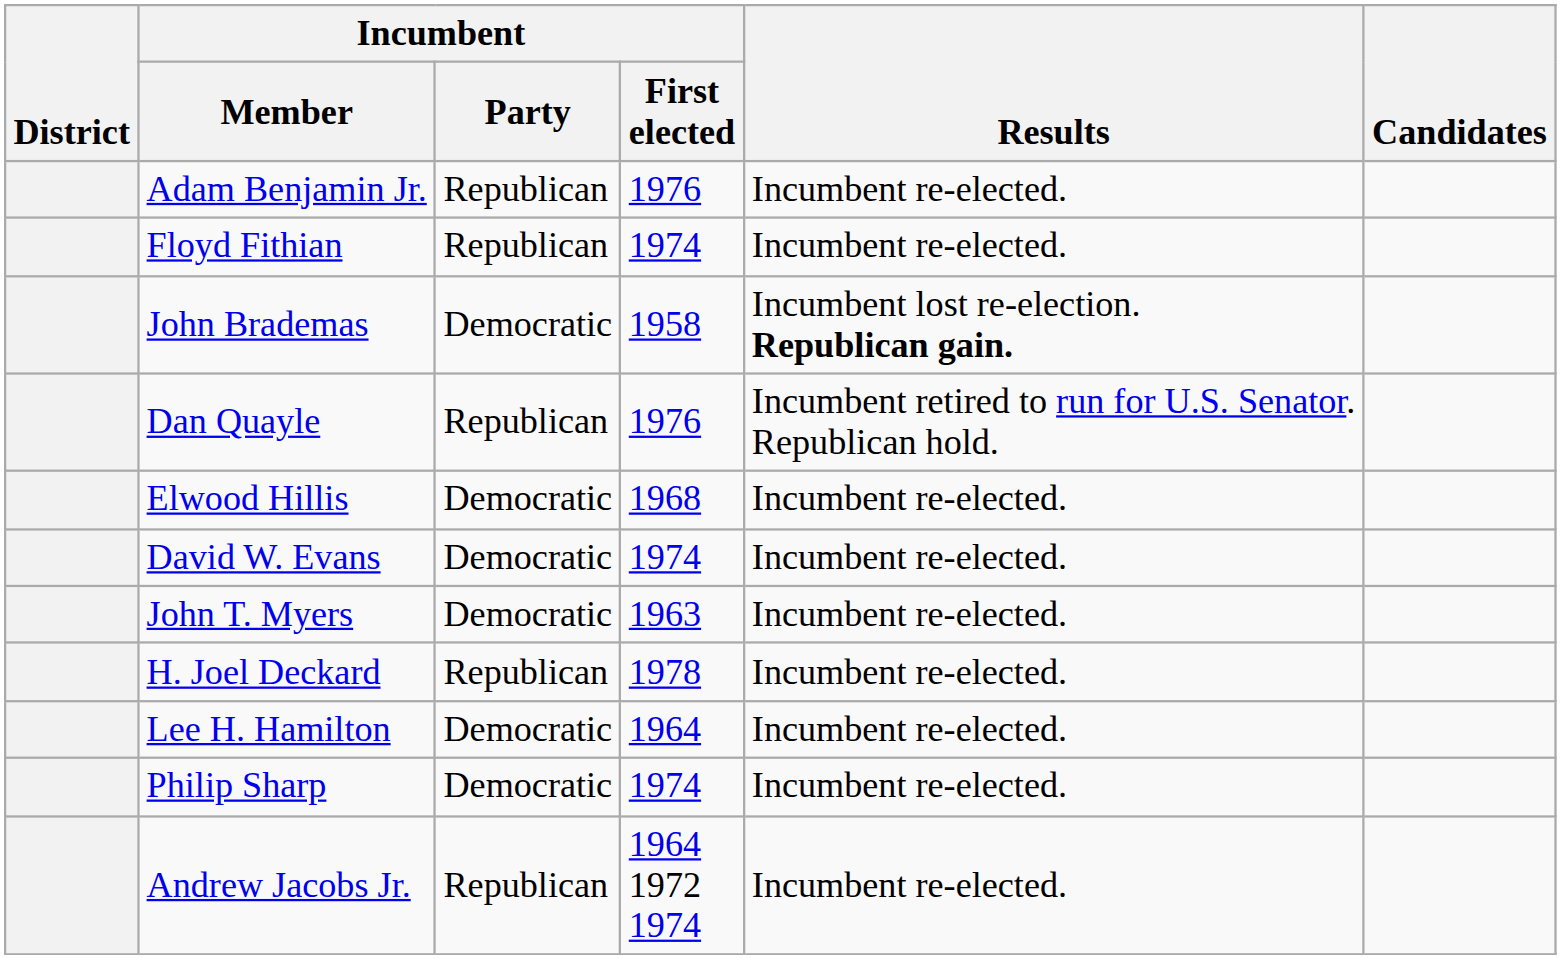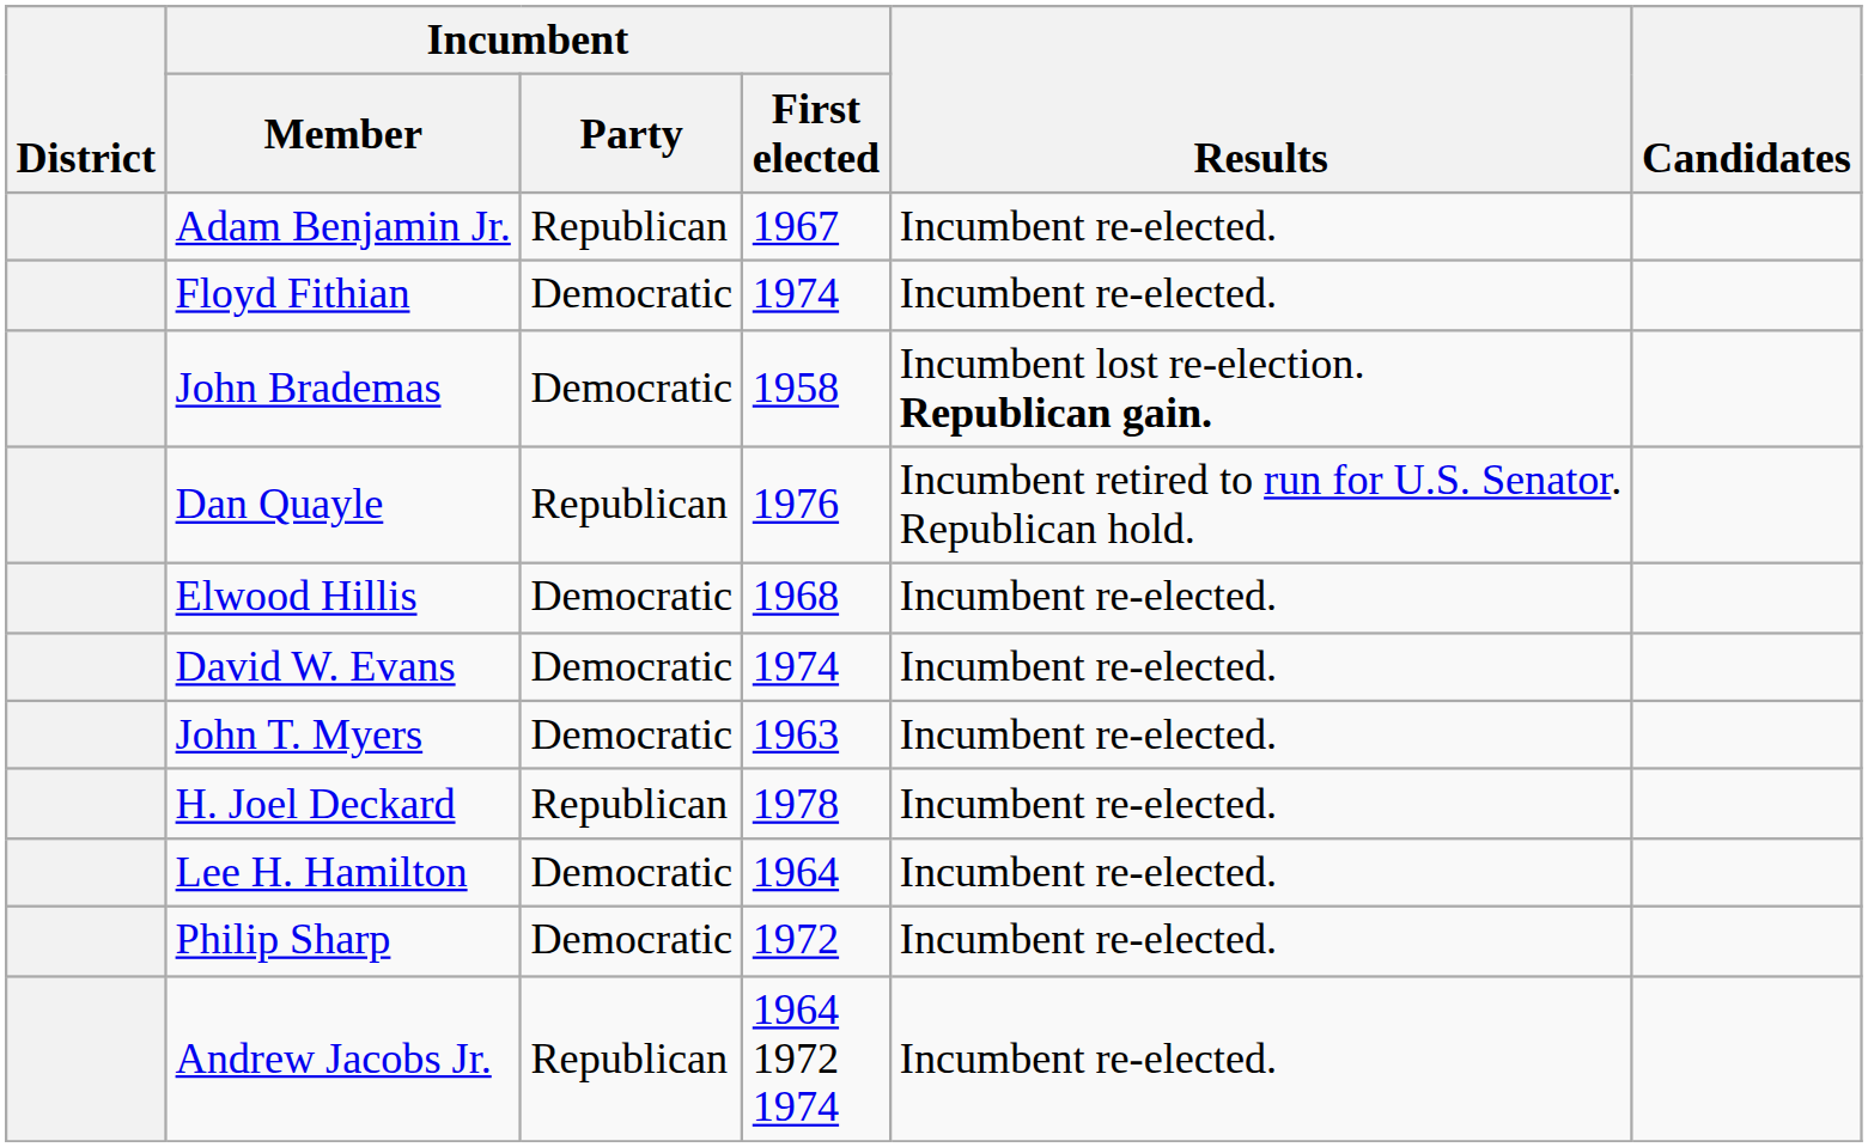 <table class=wikitable>
 <tr valign=bottom>
 <th rowspan=2>District</th>
 <th colspan=3>Incumbent</th>
 <th rowspan=2>Results</th>
 <th rowspan=2>Candidates</th>
 </tr>
 <tr>
 <th>Member</th>
 <th>Party</th>
 <th>First<br>elected</th>
 </tr>
 <tr>
 <th></th>
 <td><a href='#'>Adam Benjamin Jr.</a></td>
 <td>Republican</td>
-<td><a href='#'>1976</a></td>
+<td><a href='#'>1967</a></td>
 <td>Incumbent re-elected.</td>
 <td nowrap></td>
 </tr>
 <tr>
 <th></th>
 <td><a href='#'>Floyd Fithian</a></td>
-<td>Republican</td>
+<td>Democratic</td>
 <td><a href='#'>1974</a></td>
 <td>Incumbent re-elected.</td>
 <td nowrap></td>
 </tr>
 <tr>
 <th></th>
 <td><a href='#'>John Brademas</a></td>
 <td>Democratic</td>
 <td><a href='#'>1958</a></td>
 <td>Incumbent lost re-election.<br><strong>Republican gain.</strong></td>
 <td nowrap></td>
 </tr>
 <tr>
 <th></th>
 <td><a href='#'>Dan Quayle</a></td>
 <td>Republican</td>
 <td><a href='#'>1976</a></td>
 <td>Incumbent retired to <a href='#'>run for U.S. Senator</a>.<br>Republican hold.</td>
 <td nowrap></td>
 </tr>
 <tr>
 <th></th>
 <td><a href='#'>Elwood Hillis</a></td>
 <td>Democratic</td>
 <td><a href='#'>1968</a></td>
 <td>Incumbent re-elected.</td>
 <td nowrap></td>
 </tr>
 <tr>
 <th></th>
 <td><a href='#'>David W. Evans</a></td>
 <td>Democratic</td>
 <td><a href='#'>1974</a></td>
 <td>Incumbent re-elected.</td>
 <td nowrap></td>
 </tr>
 <tr>
 <th></th>
 <td><a href='#'>John T. Myers</a></td>
 <td>Democratic</td>
 <td><a href='#'>1963</a></td>
 <td>Incumbent re-elected.</td>
 <td nowrap></td>
 </tr>
 <tr>
 <th></th>
 <td><a href='#'>H. Joel Deckard</a></td>
 <td>Republican</td>
 <td><a href='#'>1978</a></td>
 <td>Incumbent re-elected.</td>
 <td nowrap></td>
 </tr>
 <tr>
 <th></th>
 <td><a href='#'>Lee H. Hamilton</a></td>
 <td>Democratic</td>
 <td><a href='#'>1964</a></td>
 <td>Incumbent re-elected.</td>
 <td nowrap></td>
 </tr>
 <tr>
 <th></th>
 <td><a href='#'>Philip Sharp</a></td>
 <td>Democratic</td>
-<td><a href='#'>1974</a></td>
+<td><a href='#'>1972</a></td>
 <td>Incumbent re-elected.</td>
 <td nowrap></td>
 </tr>
 <tr>
 <th></th>
 <td><a href='#'>Andrew Jacobs Jr.</a></td>
 <td>Republican</td>
 <td><a href='#'>1964</a><br>1972 <br><a href='#'>1974</a></td>
 <td>Incumbent re-elected.</td>
 <td nowrap></td>
 </tr>
 </table>
